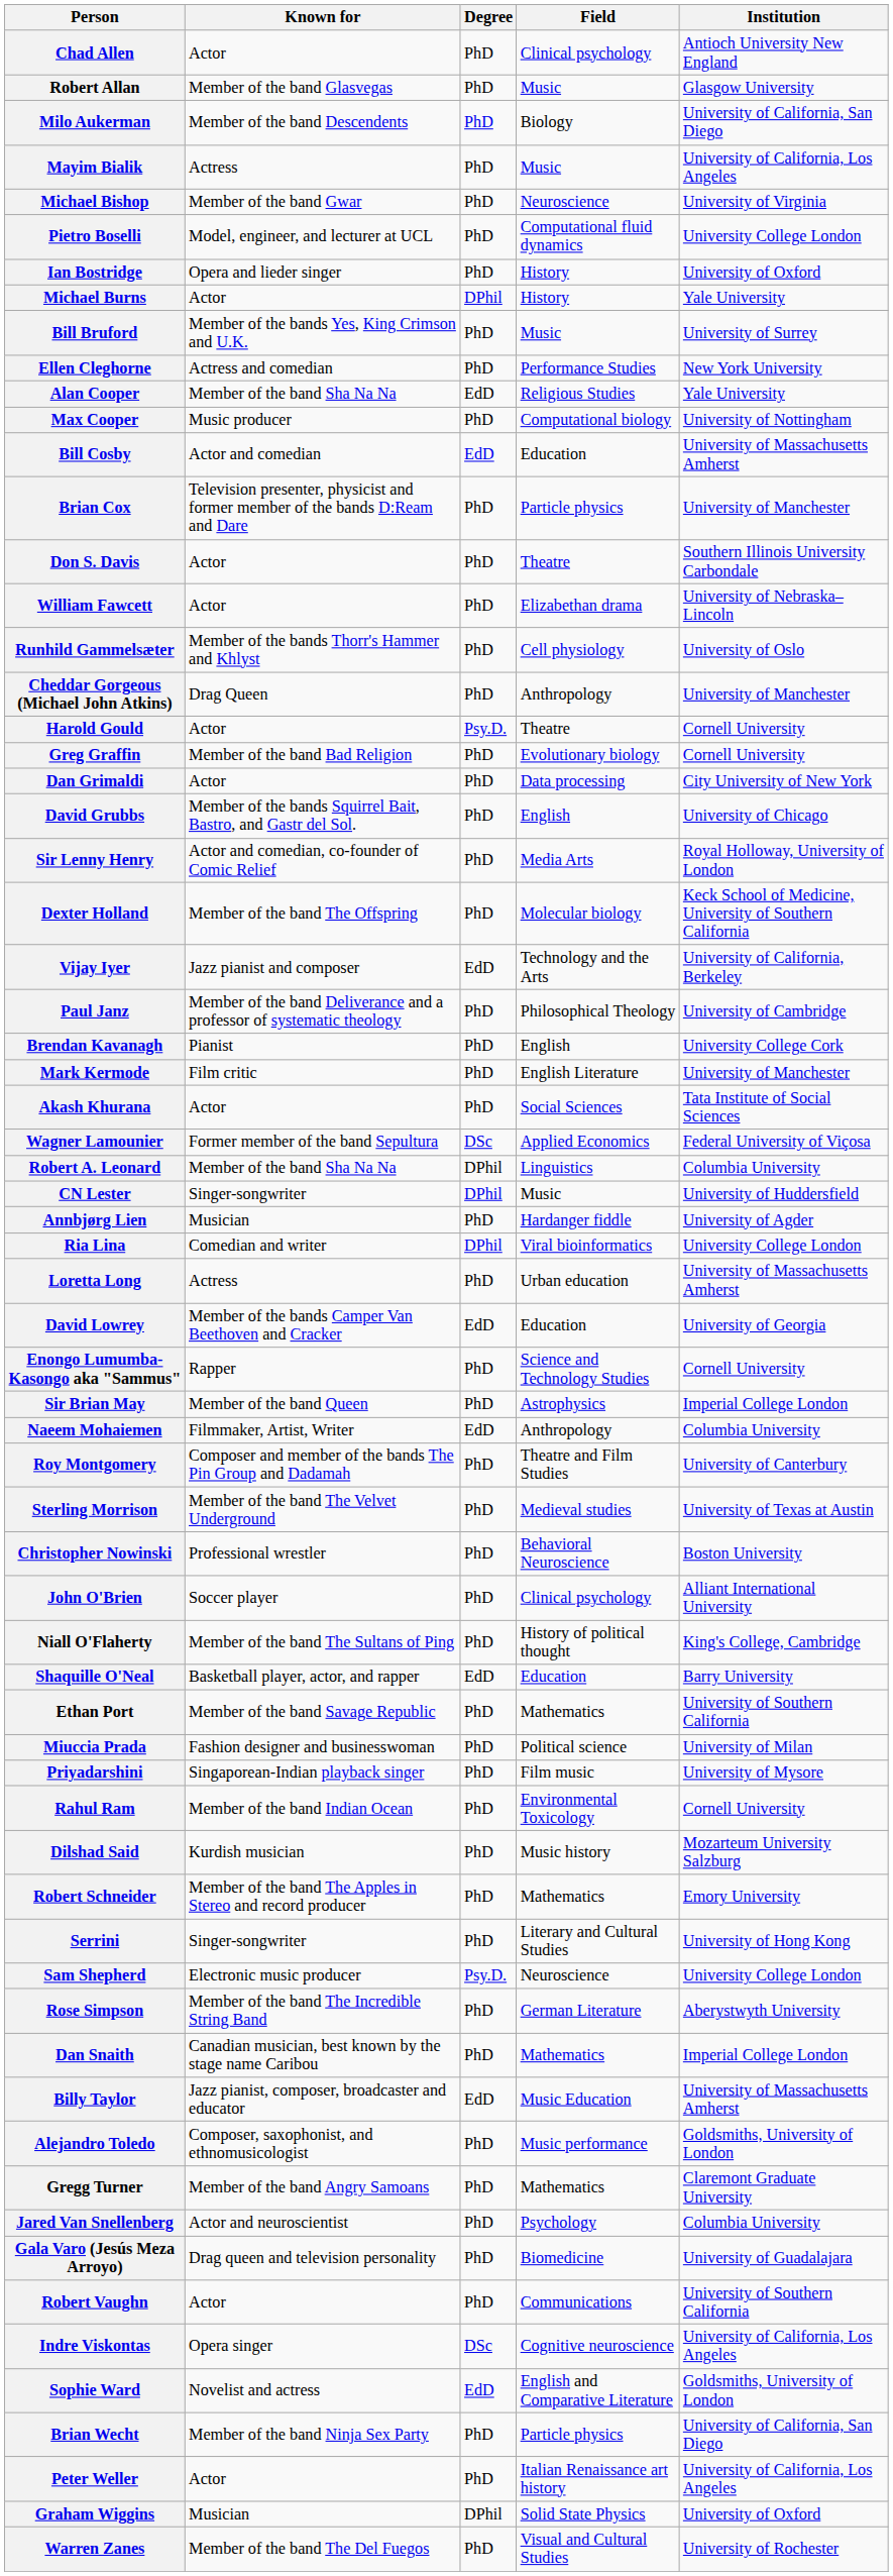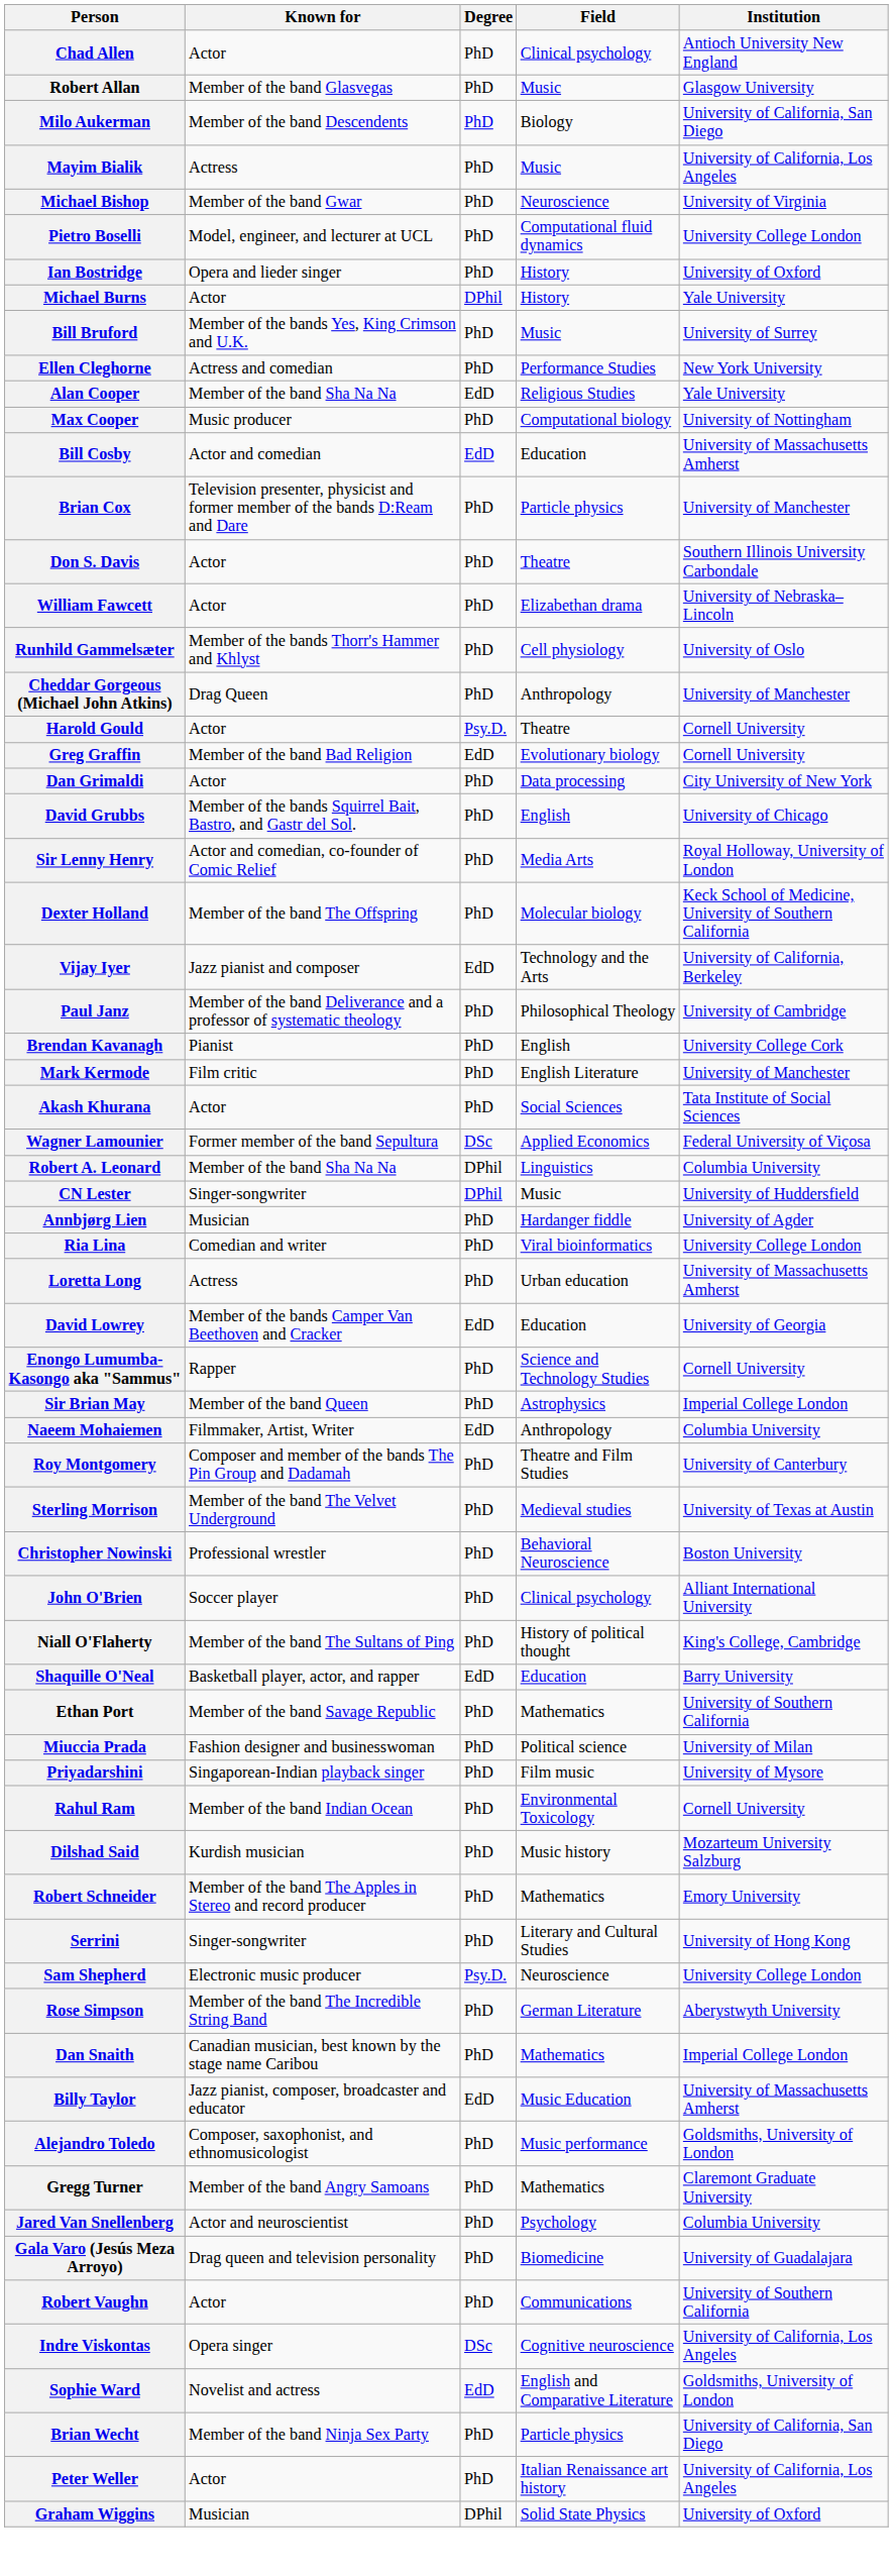 <table class="wikitable sortable">
 <tr>
 <th scope="col">Person</th>
 <th scope="col">Known for</th>
 <th>Degree</th>
 <th scope="col">Field</th>
 <th>Institution</th>
 </tr>
 <tr>
 <th scope="row"><a href='#'>Chad Allen</a></th>
 <td>Actor</td>
 <td>PhD</td>
 <td><a href='#'>Clinical psychology</a></td>
 <td><a href='#'>Antioch University New England</a></td>
 </tr>
 <tr>
 <th scope="row">Robert Allan</th>
 <td>Member of the band <a href='#'>Glasvegas</a></td>
 <td>PhD</td>
 <td><a href='#'>Music</a></td>
 <td><a href='#'>Glasgow University</a></td>
 </tr>
 <tr>
 <th scope="row"><a href='#'>Milo Aukerman</a></th>
 <td>Member of the band <a href='#'>Descendents</a></td>
 <td><a href='#'>PhD</a></td>
 <td>Biology</td>
 <td><a href='#'>University of California, San Diego</a></td>
 </tr>
 <tr>
 <th scope="row"><a href='#'>Mayim Bialik</a></th>
 <td>Actress</td>
 <td>PhD</td>
 <td><a href='#'>Music</a></td>
 <td><a href='#'>University of California, Los Angeles</a></td>
 </tr>
 <tr>
 <th scope="row"><a href='#'>Michael Bishop</a></th>
 <td>Member of the band <a href='#'>Gwar</a></td>
 <td>PhD</td>
 <td><a href='#'>Neuroscience</a></td>
 <td><a href='#'>University of Virginia</a></td>
 </tr>
 <tr>
 <th><a href='#'>Pietro Boselli</a></th>
 <td>Model, engineer, and lecturer at UCL</td>
 <td>PhD</td>
 <td><a href='#'>Computational fluid dynamics</a></td>
 <td><a href='#'>University College London</a></td>
 </tr>
 <tr>
 <th scope="row"><a href='#'>Ian Bostridge</a></th>
 <td>Opera and lieder singer</td>
 <td>PhD</td>
 <td><a href='#'>History</a></td>
 <td><a href='#'>University of Oxford</a></td>
 </tr>
 <tr>
 <th scope="row"><a href='#'>Michael Burns</a></th>
 <td>Actor</td>
 <td><a href='#'>DPhil</a></td>
 <td><a href='#'>History</a></td>
 <td><a href='#'>Yale University</a></td>
 </tr>
 <tr>
 <th scope="row"><a href='#'>Bill Bruford</a></th>
 <td>Member of the bands <a href='#'>Yes</a>, <a href='#'>King Crimson</a> and <a href='#'>U.K.</a></td>
 <td>PhD</td>
 <td><a href='#'>Music</a></td>
 <td><a href='#'>University of Surrey</a></td>
 </tr>
 <tr>
 <th scope="row"><a href='#'>Ellen Cleghorne</a></th>
 <td>Actress and comedian</td>
 <td>PhD</td>
 <td><a href='#'>Performance Studies</a></td>
 <td><a href='#'>New York University</a></td>
 </tr>
 <tr>
 <th scope="row"><a href='#'>Alan Cooper</a></th>
 <td>Member of the band <a href='#'>Sha Na Na</a></td>
 <td>EdD</td>
 <td><a href='#'>Religious Studies</a></td>
 <td><a href='#'>Yale University</a></td>
 </tr>
 <tr>
 <th scope="row"><a href='#'>Max Cooper</a></th>
 <td>Music producer</td>
 <td>PhD</td>
 <td><a href='#'>Computational biology</a></td>
 <td><a href='#'>University of Nottingham</a></td>
 </tr>
 <tr>
 <th scope="row"><a href='#'>Bill Cosby</a></th>
 <td>Actor and comedian</td>
 <td><a href='#'>EdD</a></td>
 <td>Education</td>
 <td><a href='#'>University of Massachusetts Amherst</a></td>
 </tr>
 <tr>
 <th scope="row"><a href='#'>Brian Cox</a></th>
 <td>Television presenter, physicist and former member of the bands <a href='#'>D:Ream</a> and <a href='#'>Dare</a></td>
 <td>PhD</td>
 <td><a href='#'>Particle physics</a></td>
 <td><a href='#'>University of Manchester</a></td>
 </tr>
 <tr>
 <th scope="row"><a href='#'>Don S. Davis</a></th>
 <td>Actor</td>
 <td>PhD</td>
 <td><a href='#'>Theatre</a></td>
 <td><a href='#'>Southern Illinois University Carbondale</a></td>
 </tr>
 <tr>
 <th scope="row"><a href='#'>William Fawcett</a></th>
 <td>Actor</td>
 <td>PhD</td>
 <td><a href='#'>Elizabethan drama</a></td>
 <td><a href='#'>University of Nebraska–Lincoln</a></td>
 </tr>
 <tr>
 <th scope="row"><a href='#'>Runhild Gammelsæter</a></th>
 <td>Member of the bands <a href='#'>Thorr's Hammer</a> and <a href='#'>Khlyst</a></td>
 <td>PhD</td>
 <td><a href='#'>Cell physiology</a></td>
 <td><a href='#'>University of Oslo</a></td>
 </tr>
 <tr>
 <th scope="row"><a href='#'>Cheddar Gorgeous</a> (Michael John Atkins)</th>
 <td>Drag Queen</td>
 <td>PhD</td>
 <td>Anthropology</td>
 <td><a href='#'>University of Manchester</a></td>
 </tr>
 <tr>
 <th scope="row"><a href='#'>Harold Gould</a></th>
 <td>Actor</td>
 <td><a href='#'>Psy.D.</a></td>
 <td>Theatre</td>
 <td><a href='#'>Cornell University</a></td>
 </tr>
 <tr>
 <th scope="row"><a href='#'>Greg Graffin</a></th>
 <td>Member of the band <a href='#'>Bad Religion</a></td>
-<td>PhD</td>
+<td>EdD</td>
 <td><a href='#'>Evolutionary biology</a></td>
 <td><a href='#'>Cornell University</a></td>
 </tr>
 <tr>
 <th scope="row"><a href='#'>Dan Grimaldi</a></th>
 <td>Actor</td>
 <td>PhD</td>
 <td><a href='#'>Data processing</a></td>
 <td><a href='#'>City University of New York</a></td>
 </tr>
 <tr>
 <th scope="row"><a href='#'>David Grubbs</a></th>
 <td>Member of the bands <a href='#'>Squirrel Bait</a>, <a href='#'>Bastro</a>, and <a href='#'>Gastr del Sol</a>.</td>
 <td>PhD</td>
 <td><a href='#'>English</a></td>
 <td><a href='#'>University of Chicago</a></td>
 </tr>
 <tr>
 <th scope="row"><a href='#'>Sir Lenny Henry</a></th>
 <td>Actor and comedian, co-founder of <a href='#'>Comic Relief</a></td>
 <td>PhD</td>
 <td><a href='#'>Media Arts</a></td>
 <td><a href='#'>Royal Holloway, University of London</a></td>
 </tr>
 <tr>
 <th scope="row"><a href='#'>Dexter Holland</a></th>
 <td>Member of the band <a href='#'>The Offspring</a></td>
 <td>PhD</td>
 <td><a href='#'>Molecular biology</a></td>
 <td><a href='#'>Keck School of Medicine, University of Southern California</a></td>
 </tr>
 <tr>
 <th scope="row"><a href='#'>Vijay Iyer</a></th>
 <td>Jazz pianist and composer</td>
 <td>EdD</td>
 <td>Technology and the Arts</td>
 <td><a href='#'>University of California, Berkeley</a></td>
 </tr>
 <tr>
 <th scope="row"><a href='#'>Paul Janz</a></th>
 <td>Member of the band <a href='#'>Deliverance</a> and a professor of <a href='#'>systematic theology</a></td>
 <td>PhD</td>
 <td>Philosophical Theology</td>
 <td><a href='#'>University of Cambridge</a></td>
 </tr>
 <tr>
 <th scope="row"><a href='#'>Brendan Kavanagh</a></th>
 <td>Pianist</td>
 <td>PhD</td>
 <td>English</td>
 <td><a href='#'>University College Cork</a></td>
 </tr>
 <tr>
 <th><a href='#'>Mark Kermode</a></th>
 <td>Film critic</td>
 <td>PhD</td>
 <td>English Literature</td>
 <td><a href='#'>University of Manchester</a></td>
 </tr>
 <tr>
 <th scope="row"><a href='#'>Akash Khurana</a></th>
 <td>Actor</td>
 <td>PhD</td>
 <td><a href='#'>Social Sciences</a></td>
 <td><a href='#'>Tata Institute of Social Sciences</a></td>
 </tr>
 <tr>
 <th scope="row"><a href='#'>Wagner Lamounier</a></th>
 <td>Former member of the band <a href='#'>Sepultura</a></td>
 <td><a href='#'>DSc</a></td>
 <td><a href='#'>Applied Economics</a></td>
 <td><a href='#'>Federal University of Viçosa</a></td>
 </tr>
 <tr>
 <th scope="row"><a href='#'>Robert A. Leonard</a></th>
 <td>Member of the band <a href='#'>Sha Na Na</a></td>
 <td>DPhil</td>
 <td><a href='#'>Linguistics</a></td>
 <td><a href='#'>Columbia University</a></td>
 </tr>
 <tr>
 <th scope="row"><a href='#'>CN Lester</a></th>
 <td>Singer-songwriter</td>
 <td><a href='#'>DPhil</a></td>
 <td>Music</td>
 <td><a href='#'>University of Huddersfield</a></td>
 </tr>
 <tr>
 <th scope="row"><a href='#'>Annbjørg Lien</a></th>
 <td>Musician</td>
 <td>PhD</td>
 <td><a href='#'>Hardanger fiddle</a></td>
 <td><a href='#'>University of Agder</a></td>
 </tr>
 <tr>
 <th scope="row"><a href='#'>Ria Lina</a></th>
 <td>Comedian and writer</td>
-<td><a href='#'>DPhil</a></td>
+<td>PhD</td>
 <td><a href='#'>Viral bioinformatics</a></td>
 <td><a href='#'>University College London</a></td>
 </tr>
 <tr>
 <th scope="row"><a href='#'>Loretta Long</a></th>
 <td>Actress</td>
 <td>PhD</td>
 <td>Urban education</td>
 <td><a href='#'>University of Massachusetts Amherst</a></td>
 </tr>
 <tr>
 <th scope="row"><a href='#'>David Lowrey</a></th>
 <td>Member of the bands <a href='#'>Camper Van Beethoven</a> and <a href='#'>Cracker</a></td>
 <td>EdD</td>
 <td>Education</td>
 <td><a href='#'>University of Georgia</a></td>
 </tr>
 <tr>
 <th scope="row"><a href='#'>Enongo Lumumba-Kasongo</a> aka "Sammus"</th>
 <td>Rapper</td>
 <td>PhD</td>
 <td><a href='#'>Science and Technology Studies</a></td>
 <td><a href='#'>Cornell University</a></td>
 </tr>
 <tr>
 <th scope="row"><a href='#'>Sir Brian May</a></th>
 <td>Member of the band <a href='#'>Queen</a></td>
 <td>PhD</td>
 <td><a href='#'>Astrophysics</a></td>
 <td><a href='#'>Imperial College London</a></td>
 </tr>
 <tr>
 <th><a href='#'>Naeem Mohaiemen</a></th>
 <td>Filmmaker, Artist, Writer</td>
 <td>EdD</td>
 <td>Anthropology</td>
 <td><a href='#'>Columbia University</a></td>
 </tr>
 <tr>
 <th><a href='#'>Roy Montgomery</a></th>
 <td>Composer and member of the bands <a href='#'>The Pin Group</a> and <a href='#'>Dadamah</a></td>
 <td>PhD</td>
 <td>Theatre and Film Studies</td>
 <td><a href='#'>University of Canterbury</a></td>
 </tr>
 <tr>
 <th scope="row"><a href='#'>Sterling Morrison</a></th>
 <td>Member of the band <a href='#'>The Velvet Underground</a></td>
 <td>PhD</td>
 <td><a href='#'>Medieval studies</a></td>
 <td><a href='#'>University of Texas at Austin</a></td>
 </tr>
 <tr>
 <th><a href='#'>Christopher Nowinski</a></th>
 <td>Professional wrestler</td>
 <td>PhD</td>
 <td><a href='#'>Behavioral Neuroscience</a></td>
 <td><a href='#'>Boston University</a></td>
 </tr>
 <tr>
 <th scope="row"><a href='#'>John O'Brien</a></th>
 <td>Soccer player</td>
 <td>PhD</td>
 <td><a href='#'>Clinical psychology</a></td>
 <td><a href='#'>Alliant International University</a></td>
 </tr>
 <tr>
 <th>Niall O'Flaherty</th>
 <td>Member of the band <a href='#'>The Sultans of Ping</a></td>
 <td>PhD</td>
 <td>History of political thought</td>
 <td><a href='#'>King's College, Cambridge</a></td>
 </tr>
 <tr>
 <th scope="row"><a href='#'>Shaquille O'Neal</a></th>
 <td>Basketball player, actor, and rapper</td>
 <td>EdD</td>
 <td><a href='#'>Education</a></td>
 <td><a href='#'>Barry University</a></td>
 </tr>
 <tr>
 <th>Ethan Port</th>
 <td>Member of the band <a href='#'>Savage Republic</a></td>
 <td>PhD</td>
 <td>Mathematics</td>
 <td><a href='#'>University of Southern California</a></td>
 </tr>
 <tr>
 <th scope="row"><a href='#'>Miuccia Prada</a></th>
 <td>Fashion designer and businesswoman</td>
 <td>PhD</td>
 <td>Political science</td>
 <td><a href='#'>University of Milan</a></td>
 </tr>
 <tr>
 <th><a href='#'>Priyadarshini</a></th>
 <td>Singaporean-Indian <a href='#'>playback singer</a></td>
 <td>PhD</td>
 <td>Film music</td>
 <td><a href='#'>University of Mysore</a></td>
 </tr>
 <tr>
 <th scope="row"><a href='#'>Rahul Ram</a></th>
 <td>Member of the band <a href='#'>Indian Ocean</a></td>
 <td>PhD</td>
 <td><a href='#'>Environmental Toxicology</a></td>
 <td><a href='#'>Cornell University</a></td>
 </tr>
 <tr>
 <th scope="row"><a href='#'>Dilshad Said</a></th>
 <td>Kurdish musician</td>
 <td>PhD</td>
 <td>Music history</td>
 <td><a href='#'>Mozarteum University Salzburg</a></td>
 </tr>
 <tr>
 <th scope="row"><a href='#'>Robert Schneider</a></th>
 <td>Member of the band <a href='#'>The Apples in Stereo</a> and record producer</td>
 <td>PhD</td>
 <td>Mathematics</td>
 <td><a href='#'>Emory University</a></td>
 </tr>
 <tr>
 <th scope="row"><a href='#'>Serrini</a></th>
 <td>Singer-songwriter</td>
 <td>PhD</td>
 <td>Literary and Cultural Studies</td>
 <td><a href='#'>University of Hong Kong</a></td>
 </tr>
 <tr>
 <th scope="row"><a href='#'>Sam Shepherd</a></th>
 <td>Electronic music producer</td>
 <td><a href='#'>Psy.D.</a></td>
 <td>Neuroscience</td>
 <td><a href='#'>University College London</a></td>
 </tr>
 <tr>
 <th scope="row"><a href='#'>Rose Simpson</a></th>
 <td>Member of the band <a href='#'>The Incredible String Band</a></td>
 <td>PhD</td>
 <td><a href='#'>German Literature</a></td>
 <td><a href='#'>Aberystwyth University</a></td>
 </tr>
 <tr>
 <th scope="row"><a href='#'>Dan Snaith</a></th>
 <td>Canadian musician, best known by the stage name Caribou</td>
 <td>PhD</td>
 <td><a href='#'>Mathematics</a></td>
 <td><a href='#'>Imperial College London</a></td>
 </tr>
 <tr>
 <th scope="row"><a href='#'>Billy Taylor</a></th>
 <td>Jazz pianist, composer, broadcaster and educator</td>
 <td>EdD</td>
 <td><a href='#'>Music Education</a></td>
 <td><a href='#'>University of Massachusetts Amherst</a></td>
 </tr>
 <tr>
 <th scope="row"><a href='#'>Alejandro Toledo</a></th>
 <td>Composer, saxophonist, and ethnomusicologist</td>
 <td>PhD</td>
 <td><a href='#'>Music performance</a></td>
 <td><a href='#'>Goldsmiths, University of London</a></td>
 </tr>
 <tr>
 <th>Gregg Turner</th>
 <td>Member of the band <a href='#'>Angry Samoans</a></td>
 <td>PhD</td>
 <td>Mathematics</td>
 <td><a href='#'>Claremont Graduate University</a></td>
 </tr>
 <tr>
 <th scope="row"><a href='#'>Jared Van Snellenberg</a></th>
 <td>Actor and neuroscientist</td>
 <td>PhD</td>
 <td><a href='#'>Psychology</a></td>
 <td><a href='#'>Columbia University</a></td>
 </tr>
 <tr>
 <th scope="row"><a href='#'>Gala Varo</a> (Jesús Meza Arroyo)</th>
 <td>Drag queen and television personality</td>
 <td>PhD</td>
 <td><a href='#'>Biomedicine</a></td>
 <td><a href='#'>University of Guadalajara</a></td>
 </tr>
 <tr>
 <th scope="row"><a href='#'>Robert Vaughn</a></th>
 <td>Actor</td>
 <td>PhD</td>
 <td><a href='#'>Communications</a></td>
 <td><a href='#'>University of Southern California</a></td>
 </tr>
 <tr>
 <th scope="row"><a href='#'>Indre Viskontas</a></th>
 <td>Opera singer</td>
 <td><a href='#'>DSc</a></td>
 <td><a href='#'>Cognitive neuroscience</a></td>
 <td><a href='#'>University of California, Los Angeles</a></td>
 </tr>
 <tr>
 <th><a href='#'>Sophie Ward</a></th>
 <td>Novelist and actress</td>
 <td><a href='#'>EdD</a></td>
 <td><a href='#'>English</a> and <a href='#'>Comparative Literature</a></td>
 <td><a href='#'>Goldsmiths, University of London</a></td>
 </tr>
 <tr>
 <th><a href='#'>Brian Wecht</a></th>
 <td>Member of the band <a href='#'>Ninja Sex Party</a></td>
 <td>PhD</td>
 <td><a href='#'>Particle physics</a></td>
 <td><a href='#'>University of California, San Diego</a></td>
 </tr>
 <tr>
 <th scope="row"><a href='#'>Peter Weller</a></th>
 <td>Actor</td>
 <td>PhD</td>
 <td><a href='#'>Italian Renaissance art</a> <a href='#'>history</a></td>
 <td><a href='#'>University of California, Los Angeles</a></td>
 </tr>
 <tr>
 <th scope="row"><a href='#'>Graham Wiggins</a></th>
 <td>Musician</td>
 <td>DPhil</td>
 <td><a href='#'>Solid State Physics</a></td>
 <td><a href='#'>University of Oxford</a></td>
 </tr>
-<tr>
-<th scope="row"><a href='#'>Warren Zanes</a></th>
-<td>Member of the band <a href='#'>The Del Fuegos</a></td>
-<td>PhD</td>
-<td><a href='#'>Visual and Cultural Studies</a></td>
-<td><a href='#'>University of Rochester</a></td>
-</tr>
 </table>
